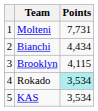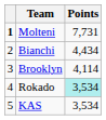 <table class="wikitable">
 <tr>
 <th></th>
 <th>Team</th>
 <th>Points</th>
 </tr>
 <tr>
-<td>1</td>
+<td><strong>1</strong></td>
 <td><a href='#'>Molteni</a></td>
 <td align=right>7,731</td>
 </tr>
 <tr>
 <td>2</td>
 <td><a href='#'>Bianchi</a></td>
 <td align=right>4,434</td>
 </tr>
 <tr>
 <td>3</td>
 <td><a href='#'>Brooklyn</a></td>
-<td align=right>4,115</td>
+<td align=right>4,114</td>
 </tr>
 <tr>
 <td>4</td>
 <td>Rokado</td>
 <td align=right style="background: paleturquoise;">3,534</td>
 </tr>
 <tr>
 <td>5</td>
 <td><a href='#'>KAS</a></td>
 <td align=right>3,534</td>
 </tr>
 </table>
